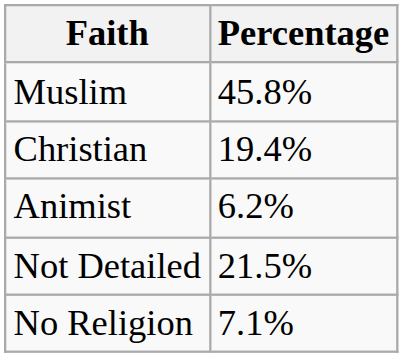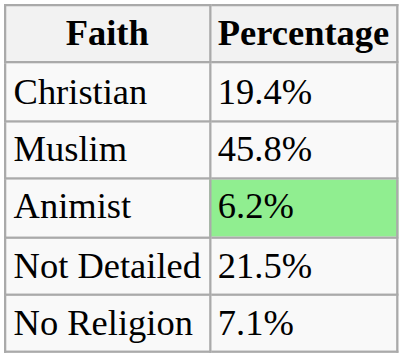 <table class="wikitable">
 <tr>
 <th>Faith</th>
 <th>Percentage</th>
 </tr>
 <tr>
+<td>Christian</td>
+<td>19.4%</td>
+</tr>
+<tr>
 <td>Muslim</td>
 <td>45.8%</td>
 </tr>
 <tr>
-<td>Christian</td>
-<td>19.4%</td>
-</tr>
-<tr>
 <td>Animist</td>
-<td>6.2%</td>
+<td style="background: lightgreen;">6.2%</td>
 </tr>
 <tr>
 <td>Not Detailed</td>
 <td>21.5%</td>
 </tr>
 <tr>
 <td>No Religion</td>
 <td>7.1%</td>
 </tr>
 </table>
